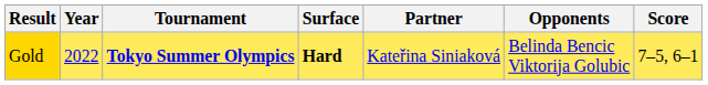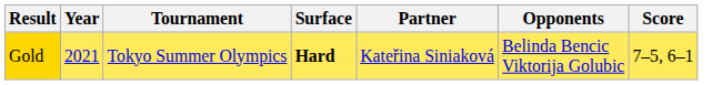 <table class="sortable wikitable">
 <tr>
 <th>Result</th>
 <th>Year</th>
 <th>Tournament</th>
 <th>Surface</th>
 <th>Partner</th>
 <th>Opponents</th>
 <th class=unsortable>Score</th>
 </tr>
 <tr bgcolor=FFEA5C>
 <td bgcolor=gold>Gold</td>
-<td><a href='#'>2022</a></td>
-<td><strong><a href='#'>Tokyo Summer Olympics</a></strong></td>
+<td><a href='#'>2021</a></td>
+<td><a href='#'>Tokyo Summer Olympics</a></td>
 <td><strong>Hard</strong></td>
 <td> <a href='#'>Kateřina Siniaková</a></td>
 <td> <a href='#'>Belinda Bencic</a> <br> <a href='#'>Viktorija Golubic</a></td>
 <td>7–5, 6–1</td>
 </tr>
 </table>
